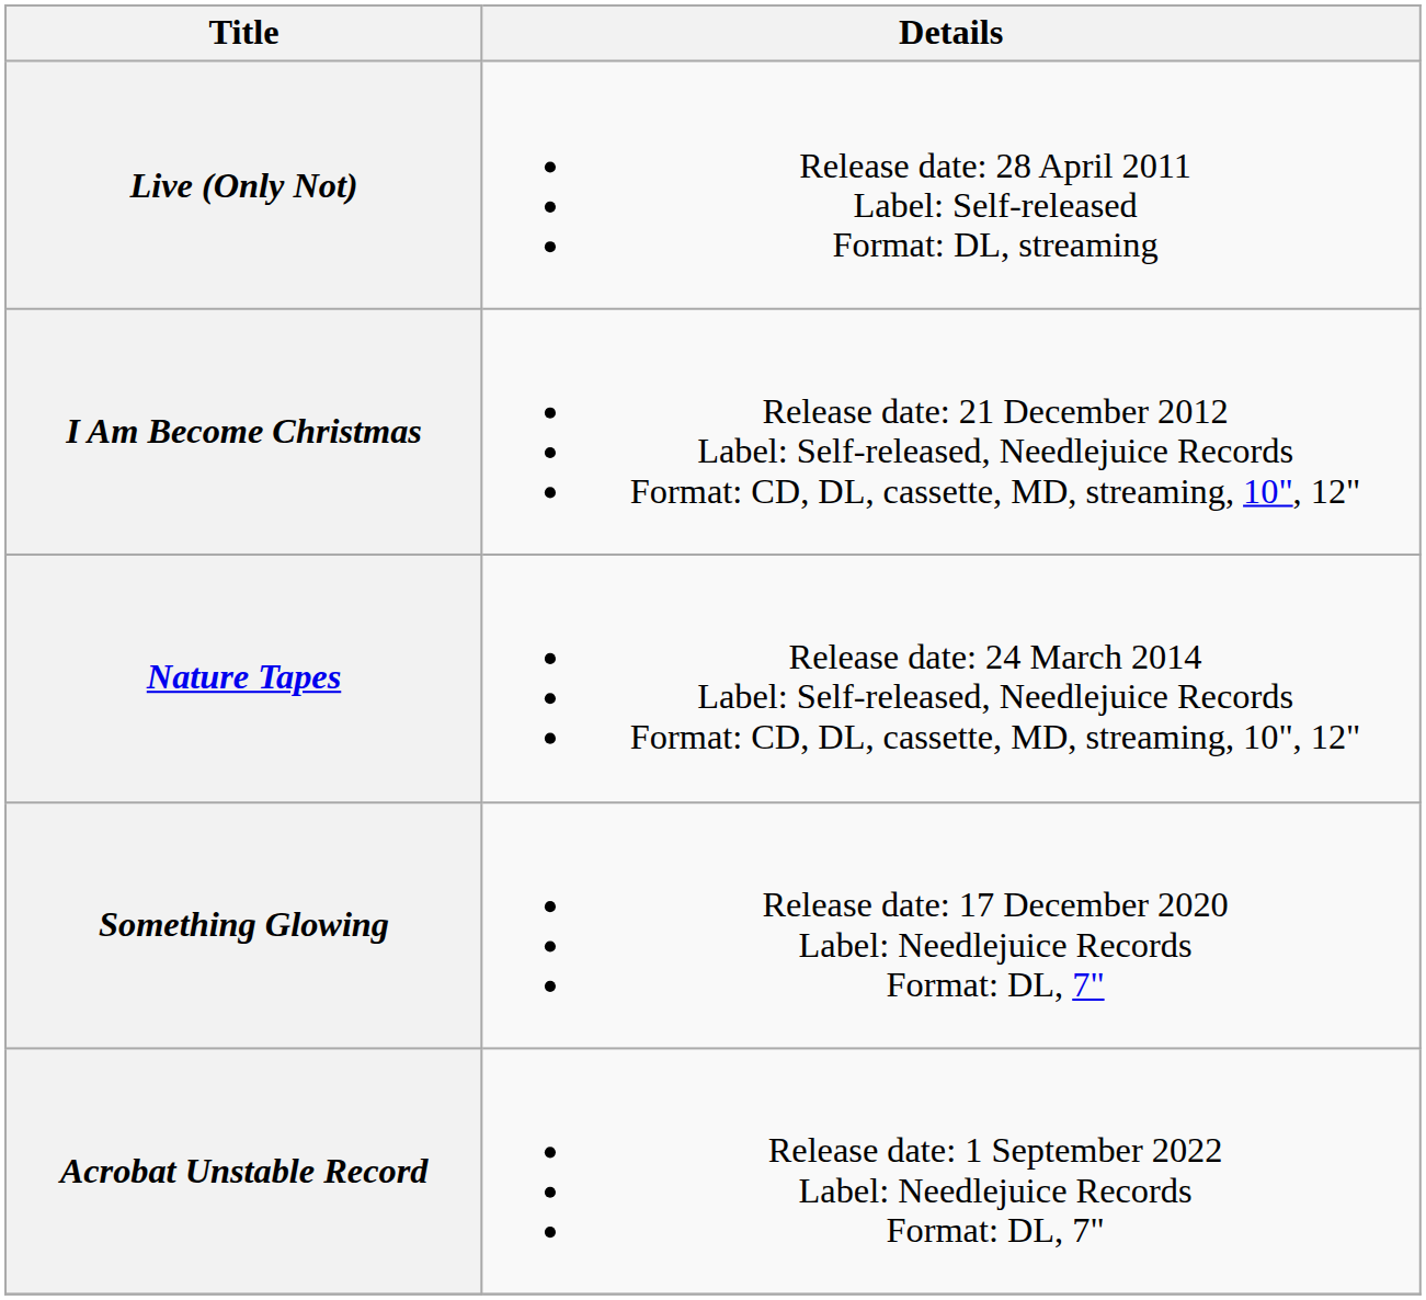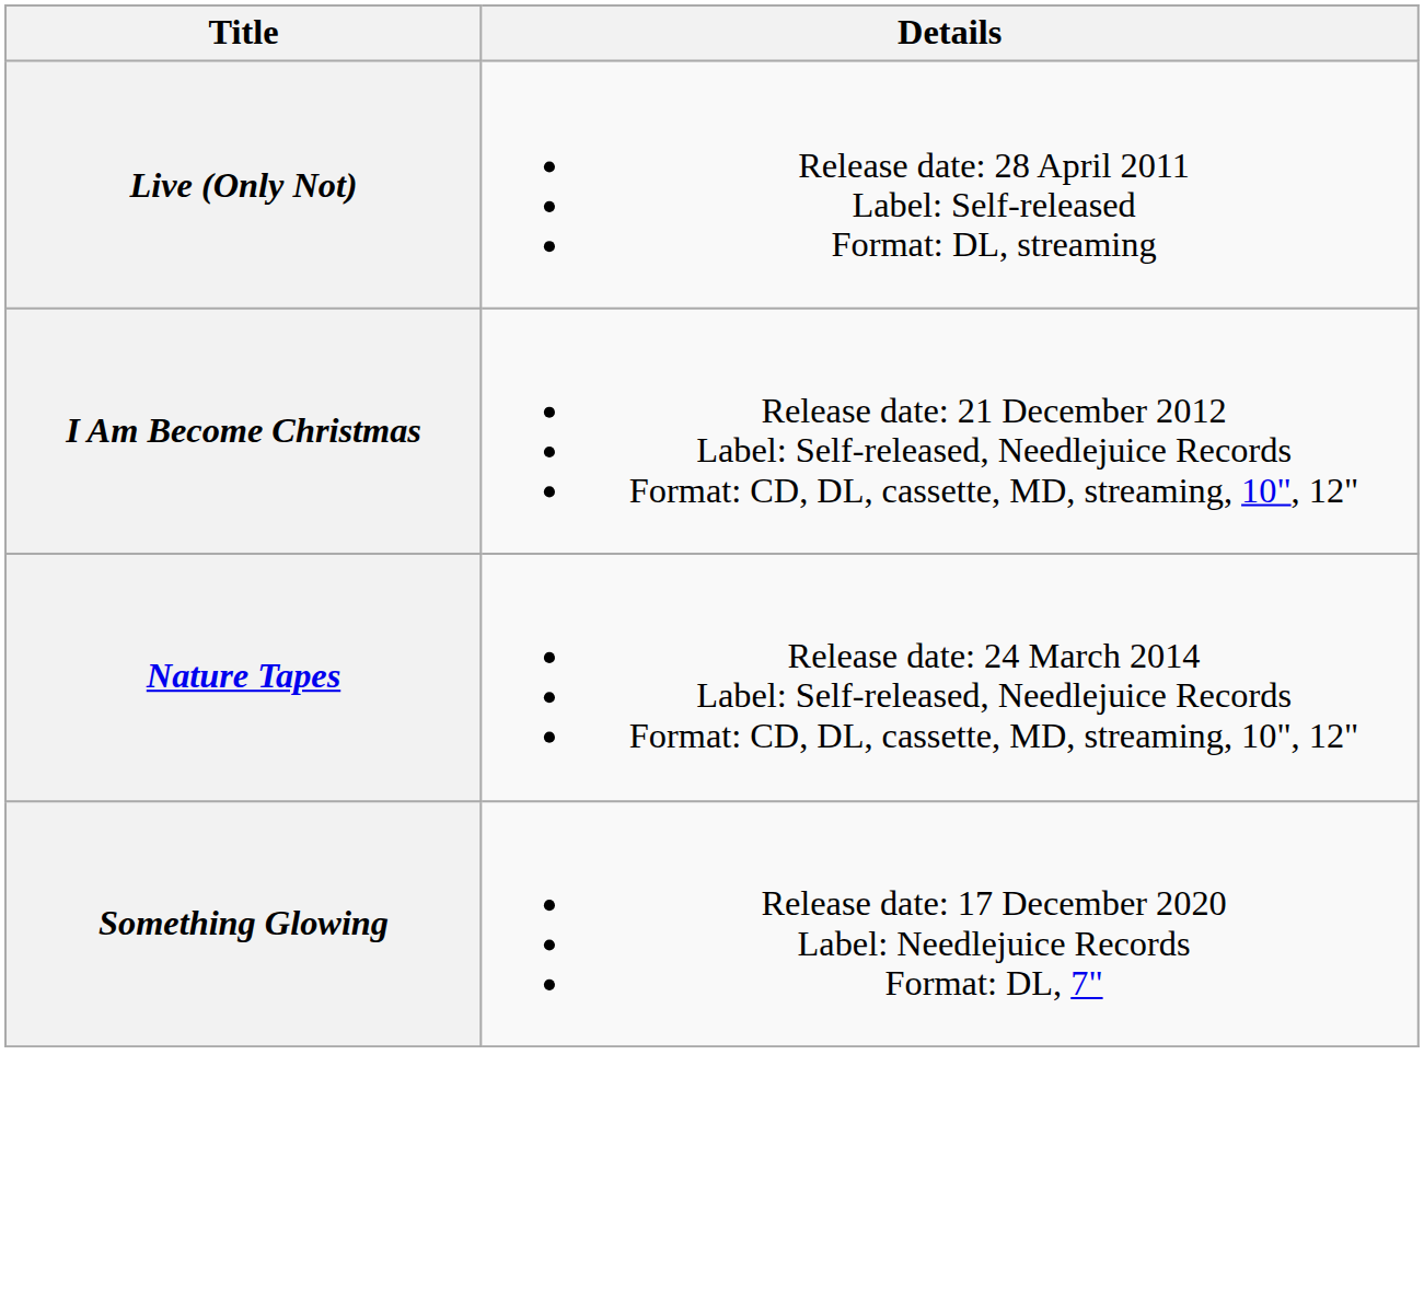 <table class="wikitable plainrowheaders" style="text-align:center">
 <tr>
 <th style="width:13em;" scope="col">Title</th>
 <th style="width:26em;" scope="col">Details</th>
 </tr>
 <tr>
 <th scope="row"><em>Live (Only Not)</em></th>
 <td><br><ul><li>Release date: 28 April 2011</li><li>Label: Self-released</li><li>Format: DL, streaming</li></ul></td>
 </tr>
 <tr>
 <th scope="row"><em>I Am Become Christmas</em></th>
 <td><br><ul><li>Release date: 21 December 2012</li><li>Label: Self-released, Needlejuice Records</li><li>Format: CD, DL, cassette, MD, streaming, <a href='#'>10"</a>, 12"</li></ul></td>
 </tr>
 <tr>
 <th scope="row"><em><a href='#'>Nature Tapes</a></em></th>
 <td><br><ul><li>Release date: 24 March 2014</li><li>Label: Self-released, Needlejuice Records</li><li>Format: CD, DL, cassette, MD, streaming, 10", 12"</li></ul></td>
 </tr>
 <tr>
 <th scope="row"><em>Something Glowing</em></th>
 <td><br><ul><li>Release date: 17 December 2020</li><li>Label: Needlejuice Records</li><li>Format: DL, <a href='#'>7"</a></li></ul></td>
 </tr>
 <tr>
-<th scope="row"><em>Acrobat Unstable Record</em></th>
-<td><br><ul><li>Release date: 1 September 2022</li><li>Label: Needlejuice Records</li><li>Format: DL, 7"</li></ul></td>
-</tr>
-<tr>
 </tr>
 </table>
